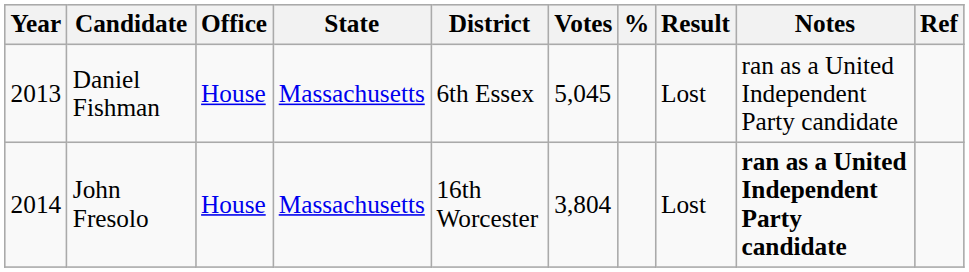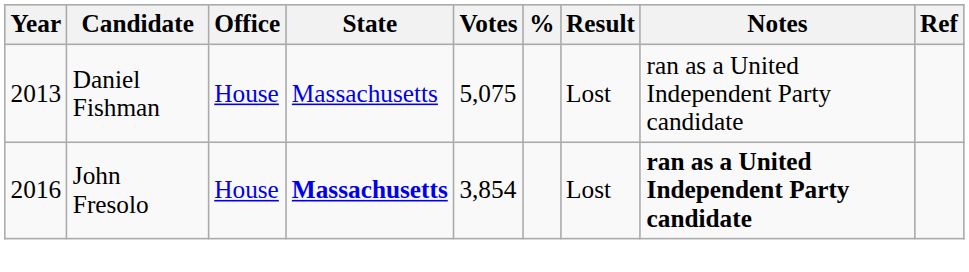 <table class="wikitable sortable" style="font-size:100%">
 <tr>
 <th>Year</th>
 <th>Candidate</th>
 <th>Office</th>
 <th>State</th>
-<th>District</th>
 <th>Votes</th>
 <th>%</th>
 <th>Result</th>
 <th>Notes</th>
 <th>Ref</th>
 </tr>
 <tr>
 <td>2013</td>
 <td>Daniel Fishman</td>
 <td><a href='#'>House</a></td>
 <td><a href='#'>Massachusetts</a></td>
-<td>6th Essex</td>
-<td>5,045</td>
+<td>5,075</td>
 <td></td>
 <td> Lost</td>
 <td>ran as a United Independent Party candidate</td>
 <td></td>
 </tr>
 <tr>
-<td>2014</td>
+<td>2016</td>
 <td>John Fresolo</td>
 <td><a href='#'>House</a></td>
-<td><a href='#'>Massachusetts</a></td>
-<td>16th Worcester</td>
-<td>3,804</td>
+<td><strong><a href='#'>Massachusetts</a></strong></td>
+<td>3,854</td>
 <td></td>
 <td> Lost</td>
 <td><strong>ran as a United Independent Party candidate</strong></td>
 <td></td>
 </tr>
 </table>
